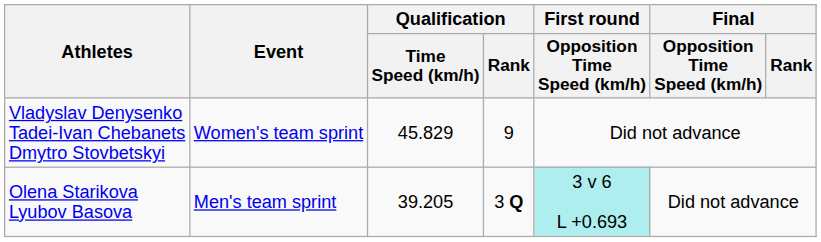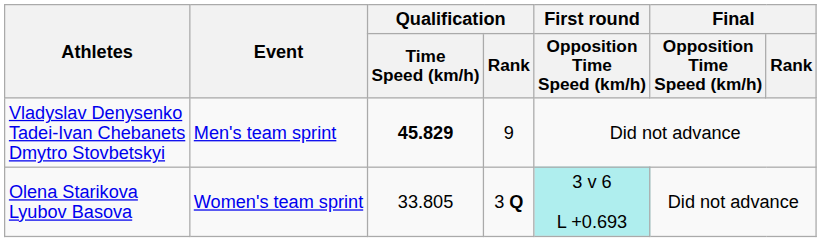 <table class="wikitable" style="font-size:90%">
 <tr>
 <th rowspan=2>Athletes</th>
 <th rowspan=2>Event</th>
 <th colspan=2>Qualification</th>
 <th>First round</th>
 <th colspan=2>Final</th>
 </tr>
 <tr style="font-size:95%">
 <th>Time<br>Speed (km/h)</th>
 <th>Rank</th>
 <th>Opposition<br>Time<br>Speed (km/h)</th>
 <th>Opposition<br>Time<br>Speed (km/h)</th>
 <th>Rank</th>
 </tr>
 <tr align=center>
 <td align=left><a href='#'>Vladyslav Denysenko</a><br><a href='#'>Tadei-Ivan Chebanets</a><br><a href='#'>Dmytro Stovbetskyi</a></td>
-<td align=left><a href='#'>Women's team sprint</a></td>
-<td>45.829</td>
+<td align=left><a href='#'>Men's team sprint</a></td>
+<td><strong>45.829</strong></td>
 <td>9</td>
 <td colspan=3>Did not advance</td>
 </tr>
 <tr align=center>
 <td align=left><a href='#'>Olena Starikova</a><br><a href='#'>Lyubov Basova</a></td>
-<td align=left><a href='#'>Men's team sprint</a></td>
-<td>39.205</td>
+<td align=left><a href='#'>Women's team sprint</a></td>
+<td>33.805</td>
 <td>3 <strong>Q</strong></td>
 <td style="background: paleturquoise;">3 v 6<br><br>L +0.693</td>
 <td colspan=2>Did not advance</td>
 </tr>
 </table>
